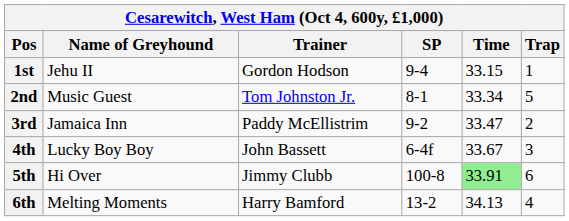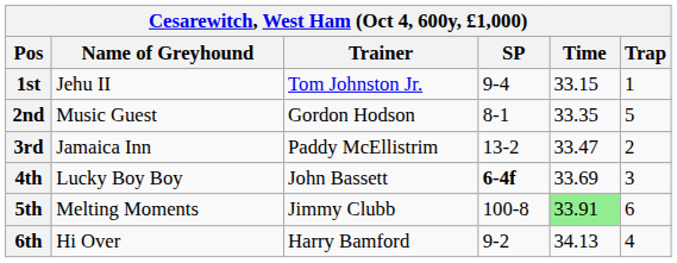 <table class="wikitable">
 <tr>
 <th colspan="6"><a href='#'>Cesarewitch</a>, <a href='#'>West Ham</a> (Oct 4, 600y, £1,000)</th>
 </tr>
 <tr>
 <th width=30>Pos</th>
 <th width=180>Name of Greyhound</th>
 <th width=150>Trainer</th>
 <th width=50>SP</th>
 <th width=50>Time</th>
 <th width=30>Trap</th>
 </tr>
 <tr>
 <th>1st</th>
 <td>Jehu II</td>
-<td>Gordon Hodson</td>
+<td><a href='#'>Tom Johnston Jr.</a></td>
 <td>9-4</td>
 <td>33.15</td>
 <td>1</td>
 </tr>
 <tr>
 <th>2nd</th>
 <td>Music Guest</td>
-<td><a href='#'>Tom Johnston Jr.</a></td>
+<td>Gordon Hodson</td>
 <td>8-1</td>
-<td>33.34</td>
+<td>33.35</td>
 <td>5</td>
 </tr>
 <tr>
 <th>3rd</th>
 <td>Jamaica Inn</td>
 <td>Paddy McEllistrim</td>
-<td>9-2</td>
+<td>13-2</td>
 <td>33.47</td>
 <td>2</td>
 </tr>
 <tr>
 <th>4th</th>
 <td>Lucky Boy Boy</td>
 <td>John Bassett</td>
-<td>6-4f</td>
-<td>33.67</td>
+<td><strong>6-4f</strong></td>
+<td>33.69</td>
 <td>3</td>
 </tr>
 <tr>
 <th>5th</th>
-<td>Hi Over</td>
+<td>Melting Moments</td>
 <td>Jimmy Clubb</td>
 <td>100-8</td>
 <td style="background: lightgreen;">33.91</td>
 <td>6</td>
 </tr>
 <tr>
 <th>6th</th>
-<td>Melting Moments</td>
+<td>Hi Over</td>
 <td>Harry Bamford</td>
-<td>13-2</td>
+<td>9-2</td>
 <td>34.13</td>
 <td>4</td>
 </tr>
 </table>
